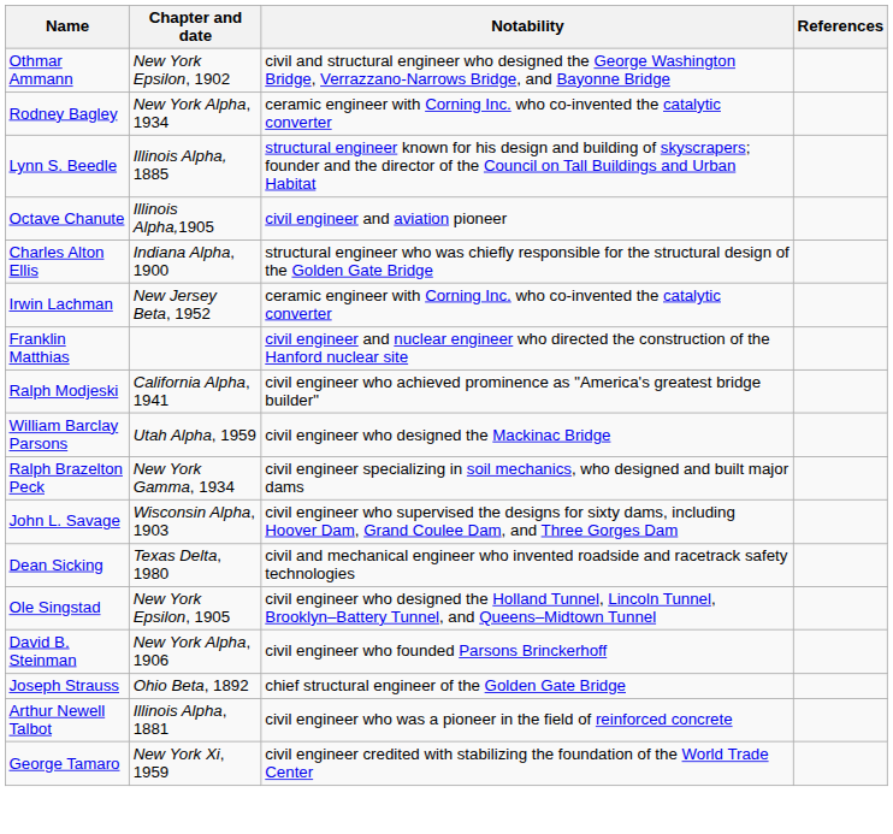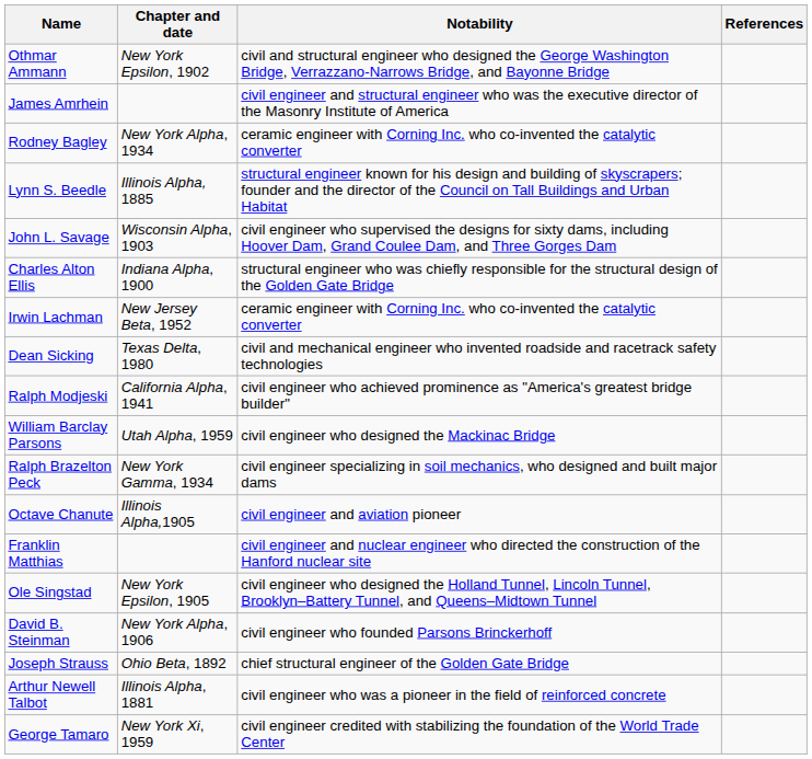 <table class="wikitable sortable" " style="width:100%;">
 <tr>
 <th>Name</th>
 <th>Chapter and date</th>
 <th>Notability</th>
 <th>References</th>
 </tr>
 <tr>
 <td><a href='#'>Othmar Ammann</a></td>
 <td><em>New York Epsilon</em>, 1902</td>
 <td>civil and structural engineer who designed the <a href='#'>George Washington Bridge</a>, <a href='#'>Verrazzano-Narrows Bridge</a>, and <a href='#'>Bayonne Bridge</a></td>
+<td></td>
+</tr>
+<tr>
+<td><a href='#'>James Amrhein</a></td>
+<td></td>
+<td><a href='#'>civil engineer</a> and <a href='#'>structural engineer</a> who was the executive director of the Masonry Institute of America</td>
 <td></td>
 </tr>
 <tr>
 <td><a href='#'>Rodney Bagley</a></td>
 <td><em>New York Alpha</em>, 1934</td>
 <td>ceramic engineer with <a href='#'>Corning Inc.</a> who co-invented the <a href='#'>catalytic converter</a></td>
 <td></td>
 </tr>
 <tr>
 <td><a href='#'>Lynn S. Beedle</a></td>
 <td><em>Illinois Alpha,</em> 1885</td>
 <td><a href='#'>structural engineer</a> known for his design and building of <a href='#'>skyscrapers</a>; founder and the director of the <a href='#'>Council on Tall Buildings and Urban Habitat</a></td>
 <td></td>
 </tr>
 <tr>
-<td><a href='#'>Octave Chanute</a></td>
-<td><em>Illinois Alpha,</em>1905</td>
-<td><a href='#'>civil engineer</a> and <a href='#'>aviation</a> pioneer</td>
+<td><a href='#'>John L. Savage</a></td>
+<td><em>Wisconsin Alpha</em>, 1903</td>
+<td>civil engineer who supervised the designs for sixty dams, including <a href='#'>Hoover Dam</a>, <a href='#'>Grand Coulee Dam</a>, and <a href='#'>Three Gorges Dam</a></td>
 <td></td>
 </tr>
 <tr>
 <td><a href='#'>Charles Alton Ellis</a></td>
 <td><em>Indiana Alpha</em>, 1900</td>
 <td>structural engineer who was chiefly responsible for the structural design of the <a href='#'>Golden Gate Bridge</a></td>
 <td></td>
 </tr>
 <tr>
 <td><a href='#'>Irwin Lachman</a></td>
 <td><em>New Jersey Beta</em>, 1952</td>
 <td>ceramic engineer with <a href='#'>Corning Inc.</a> who co-invented the <a href='#'>catalytic converter</a></td>
 <td></td>
 </tr>
 <tr>
-<td><a href='#'>Franklin Matthias</a></td>
-<td></td>
-<td><a href='#'>civil engineer</a> and <a href='#'>nuclear engineer</a> who directed the construction of the <a href='#'>Hanford nuclear site</a></td>
+<td><a href='#'>Dean Sicking</a></td>
+<td><em>Texas Delta</em>, 1980</td>
+<td>civil and mechanical engineer who invented roadside and racetrack safety technologies</td>
 <td></td>
 </tr>
 <tr>
 <td><a href='#'>Ralph Modjeski</a></td>
 <td><em>California Alpha</em>, 1941</td>
 <td>civil engineer who achieved prominence as "America's greatest bridge builder"</td>
 <td></td>
 </tr>
 <tr>
 <td><a href='#'>William Barclay Parsons</a></td>
 <td><em>Utah Alpha</em>, 1959</td>
 <td>civil engineer who designed the <a href='#'>Mackinac Bridge</a></td>
 <td></td>
 </tr>
 <tr>
 <td><a href='#'>Ralph Brazelton Peck</a></td>
 <td><em>New York Gamma</em>, 1934</td>
 <td>civil engineer specializing in <a href='#'>soil mechanics</a>, who designed and built major dams</td>
 <td></td>
 </tr>
 <tr>
-<td><a href='#'>John L. Savage</a></td>
-<td><em>Wisconsin Alpha</em>, 1903</td>
-<td>civil engineer who supervised the designs for sixty dams, including <a href='#'>Hoover Dam</a>, <a href='#'>Grand Coulee Dam</a>, and <a href='#'>Three Gorges Dam</a></td>
+<td><a href='#'>Octave Chanute</a></td>
+<td><em>Illinois Alpha,</em>1905</td>
+<td><a href='#'>civil engineer</a> and <a href='#'>aviation</a> pioneer</td>
 <td></td>
 </tr>
 <tr>
-<td><a href='#'>Dean Sicking</a></td>
-<td><em>Texas Delta</em>, 1980</td>
-<td>civil and mechanical engineer who invented roadside and racetrack safety technologies</td>
+<td><a href='#'>Franklin Matthias</a></td>
+<td></td>
+<td><a href='#'>civil engineer</a> and <a href='#'>nuclear engineer</a> who directed the construction of the <a href='#'>Hanford nuclear site</a></td>
 <td></td>
 </tr>
 <tr>
 <td><a href='#'>Ole Singstad</a></td>
 <td><em>New York Epsilon</em>, 1905</td>
 <td>civil engineer who designed the <a href='#'>Holland Tunnel</a>, <a href='#'>Lincoln Tunnel</a>, <a href='#'>Brooklyn–Battery Tunnel</a>, and <a href='#'>Queens–Midtown Tunnel</a></td>
 <td></td>
 </tr>
 <tr>
 <td><a href='#'>David B. Steinman</a></td>
 <td><em>New York Alpha</em>, 1906</td>
 <td>civil engineer who founded <a href='#'>Parsons Brinckerhoff</a></td>
 <td></td>
 </tr>
 <tr>
 <td><a href='#'>Joseph Strauss</a></td>
 <td><em>Ohio Beta</em>, 1892</td>
 <td>chief structural engineer of the <a href='#'>Golden Gate Bridge</a></td>
 <td></td>
 </tr>
 <tr>
 <td><a href='#'>Arthur Newell Talbot</a></td>
 <td><em>Illinois Alpha</em>, 1881</td>
 <td>civil engineer who was a pioneer in the field of <a href='#'>reinforced concrete</a></td>
 <td></td>
 </tr>
 <tr>
 <td><a href='#'>George Tamaro</a></td>
 <td><em>New York Xi</em>, 1959</td>
 <td>civil engineer credited with stabilizing the foundation of the <a href='#'>World Trade Center</a></td>
 <td></td>
 </tr>
 </table>
